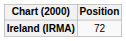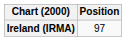 <table class="wikitable plainrowheaders" style="text-align:center">
 <tr>
 <th>Chart (2000)</th>
 <th>Position</th>
 </tr>
 <tr>
 <th scope="row">Ireland (IRMA)</th>
-<td>72</td>
+<td>97</td>
 </tr>
 </table>
